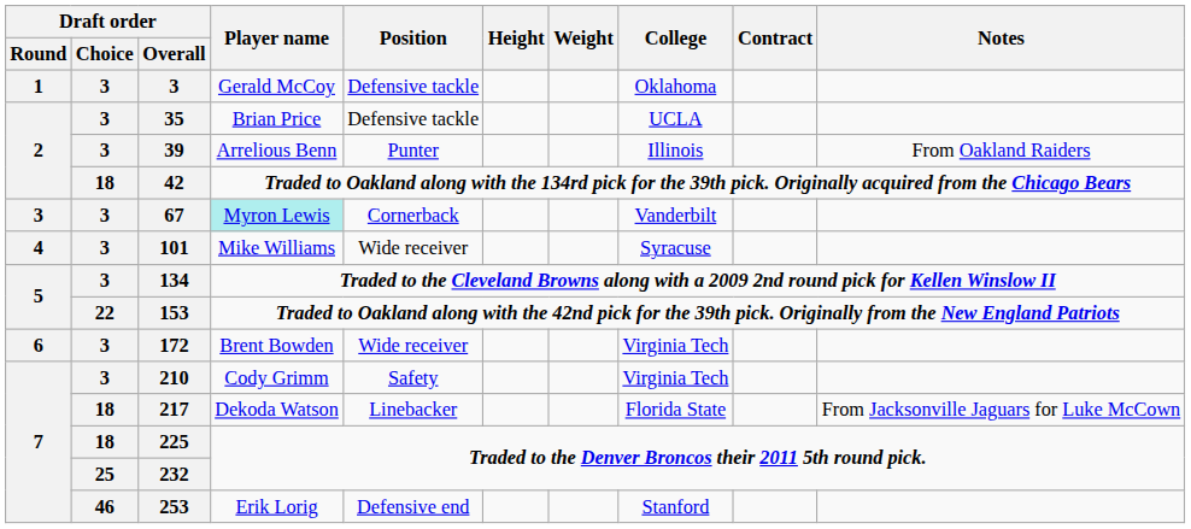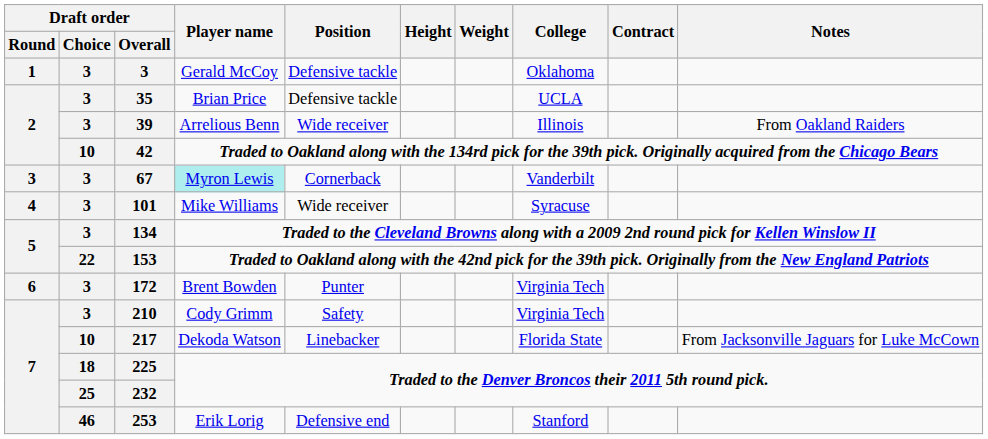 <table class="wikitable" style="font-size: 95%">
 <tr>
 <th colspan="3">Draft order</th>
 <th rowspan="2">Player name</th>
 <th rowspan="2">Position</th>
 <th rowspan="2">Height</th>
 <th rowspan="2">Weight</th>
 <th rowspan="2">College</th>
 <th rowspan="2">Contract</th>
 <th rowspan="2">Notes</th>
 </tr>
 <tr>
 <th>Round</th>
 <th>Choice</th>
 <th>Overall</th>
 </tr>
 <tr style="text-align:center;">
 <th><strong>1</strong></th>
 <th><strong>3</strong></th>
 <th><strong>3</strong></th>
 <td><a href='#'>Gerald McCoy</a></td>
 <td><a href='#'>Defensive tackle</a></td>
 <td></td>
 <td></td>
 <td><a href='#'>Oklahoma</a></td>
 <td></td>
 <td></td>
 </tr>
 <tr style="text-align:center;">
 <th rowspan="3"><strong>2</strong></th>
 <th><strong>3</strong></th>
 <th><strong>35</strong></th>
 <td><a href='#'>Brian Price</a></td>
 <td>Defensive tackle</td>
 <td></td>
 <td></td>
 <td><a href='#'>UCLA</a></td>
 <td></td>
 <td></td>
 </tr>
 <tr style="text-align:center;">
 <th><strong>3</strong></th>
 <th><strong>39</strong></th>
 <td><a href='#'>Arrelious Benn</a></td>
-<td><a href='#'>Punter</a></td>
+<td><a href='#'>Wide receiver</a></td>
 <td></td>
 <td></td>
 <td><a href='#'>Illinois</a></td>
 <td></td>
 <td>From <a href='#'>Oakland Raiders</a></td>
 </tr>
 <tr style="text-align:center;">
-<th><strong>18</strong></th>
+<th><strong>10</strong></th>
 <th><strong>42</strong></th>
 <td colspan="7"><strong><em>Traded to Oakland along with the 134rd pick for the 39th pick. Originally acquired from the <a href='#'>Chicago Bears</a></em></strong></td>
 </tr>
 <tr style="text-align:center;">
 <th><strong>3</strong></th>
 <th><strong>3</strong></th>
 <th><strong>67</strong></th>
 <td style="background: paleturquoise;"><a href='#'>Myron Lewis</a></td>
 <td><a href='#'>Cornerback</a></td>
 <td></td>
 <td></td>
 <td><a href='#'>Vanderbilt</a></td>
 <td></td>
 <td></td>
 </tr>
 <tr style="text-align:center;">
 <th><strong>4</strong></th>
 <th><strong>3</strong></th>
 <th><strong>101</strong></th>
 <td><a href='#'>Mike Williams</a></td>
 <td>Wide receiver</td>
 <td></td>
 <td></td>
 <td><a href='#'>Syracuse</a></td>
 <td></td>
 <td></td>
 </tr>
 <tr style="text-align:center;">
 <th rowspan="2"><strong>5</strong></th>
 <th><strong>3</strong></th>
 <th><strong>134</strong></th>
 <td colspan="7"><strong><em>Traded to the <a href='#'>Cleveland Browns</a> along with a 2009 2nd round pick for <a href='#'>Kellen Winslow II</a></em></strong></td>
 </tr>
 <tr style="text-align:center;">
 <th><strong>22</strong></th>
 <th><strong>153</strong></th>
 <td colspan="7"><strong><em>Traded to Oakland along with the 42nd pick for the 39th pick. Originally from the <a href='#'>New England Patriots</a></em></strong></td>
 </tr>
 <tr style="text-align:center;">
 <th><strong>6</strong></th>
 <th><strong>3</strong></th>
 <th><strong>172</strong></th>
 <td><a href='#'>Brent Bowden</a></td>
-<td><a href='#'>Wide receiver</a></td>
+<td><a href='#'>Punter</a></td>
 <td></td>
 <td></td>
 <td><a href='#'>Virginia Tech</a></td>
 <td></td>
 <td></td>
 </tr>
 <tr style="text-align:center;">
 <th rowspan="5"><strong>7</strong></th>
 <th><strong>3</strong></th>
 <th><strong>210</strong></th>
 <td><a href='#'>Cody Grimm</a></td>
 <td><a href='#'>Safety</a></td>
 <td></td>
 <td></td>
 <td><a href='#'>Virginia Tech</a></td>
 <td></td>
 <td></td>
 </tr>
 <tr style="text-align:center;">
-<th><strong>18</strong></th>
+<th><strong>10</strong></th>
 <th><strong>217</strong></th>
 <td><a href='#'>Dekoda Watson</a></td>
 <td><a href='#'>Linebacker</a></td>
 <td></td>
 <td></td>
 <td><a href='#'>Florida State</a></td>
 <td></td>
 <td>From <a href='#'>Jacksonville Jaguars</a> for <a href='#'>Luke McCown</a></td>
 </tr>
 <tr style="text-align:center;">
 <th><strong>18</strong></th>
 <th><strong>225</strong></th>
 <td colspan="7" rowspan="2"><strong><em>Traded to the <a href='#'>Denver Broncos</a> their <a href='#'>2011</a> 5th round pick. </em></strong></td>
 </tr>
 <tr style="text-align:center;">
 <th><strong>25</strong></th>
 <th><strong>232</strong></th>
 </tr>
 <tr style="text-align:center;">
 <th><strong>46</strong></th>
 <th><strong>253</strong></th>
 <td><a href='#'>Erik Lorig</a></td>
 <td><a href='#'>Defensive end</a></td>
 <td></td>
 <td></td>
 <td><a href='#'>Stanford</a></td>
 <td></td>
 <td></td>
 </tr>
 </table>
